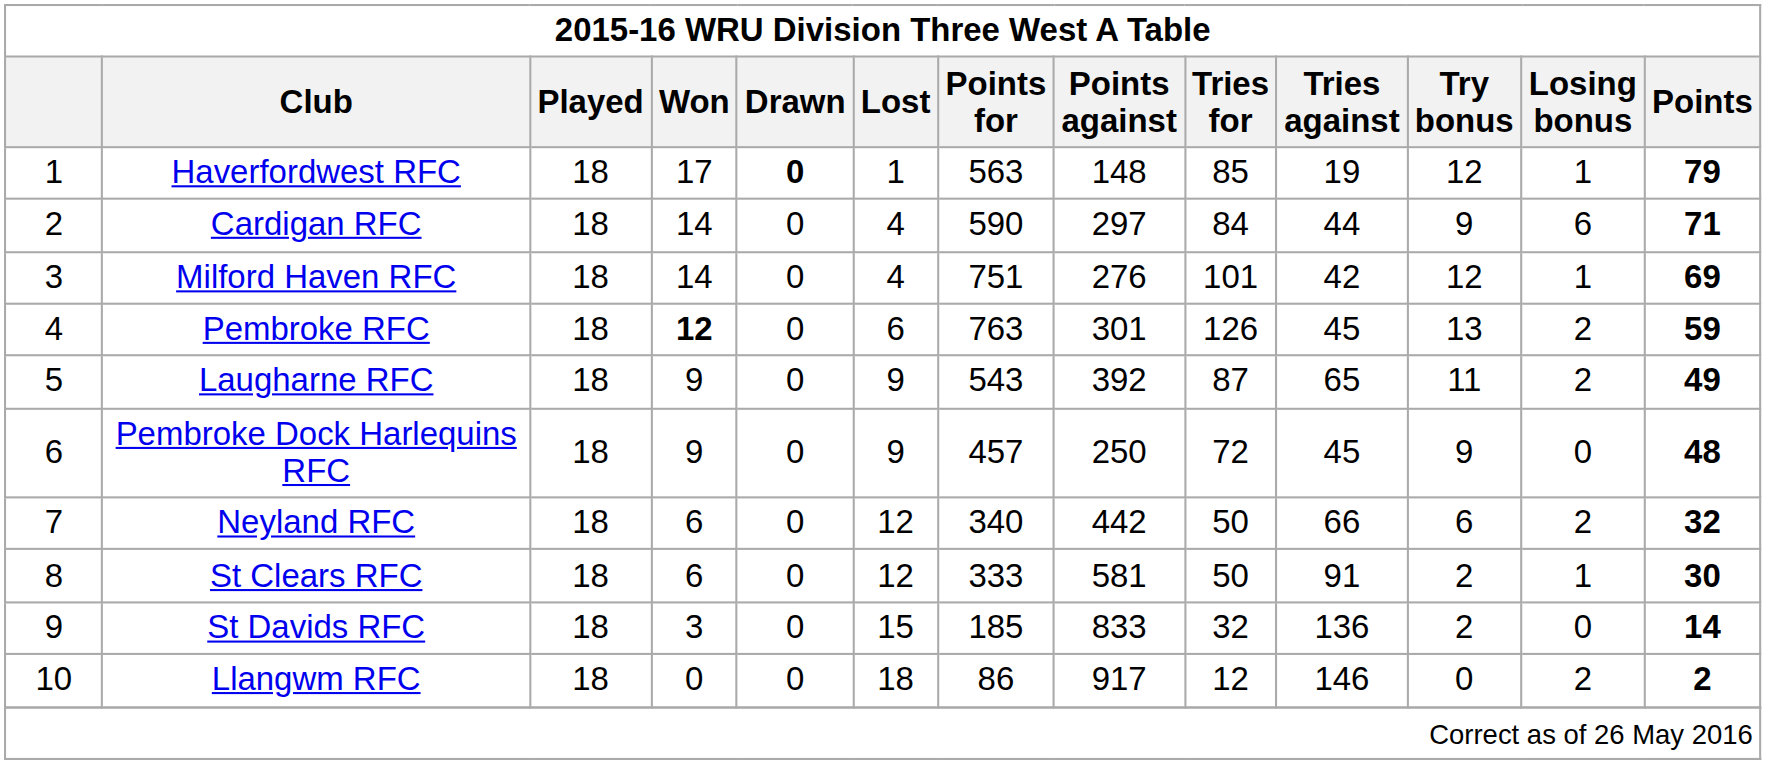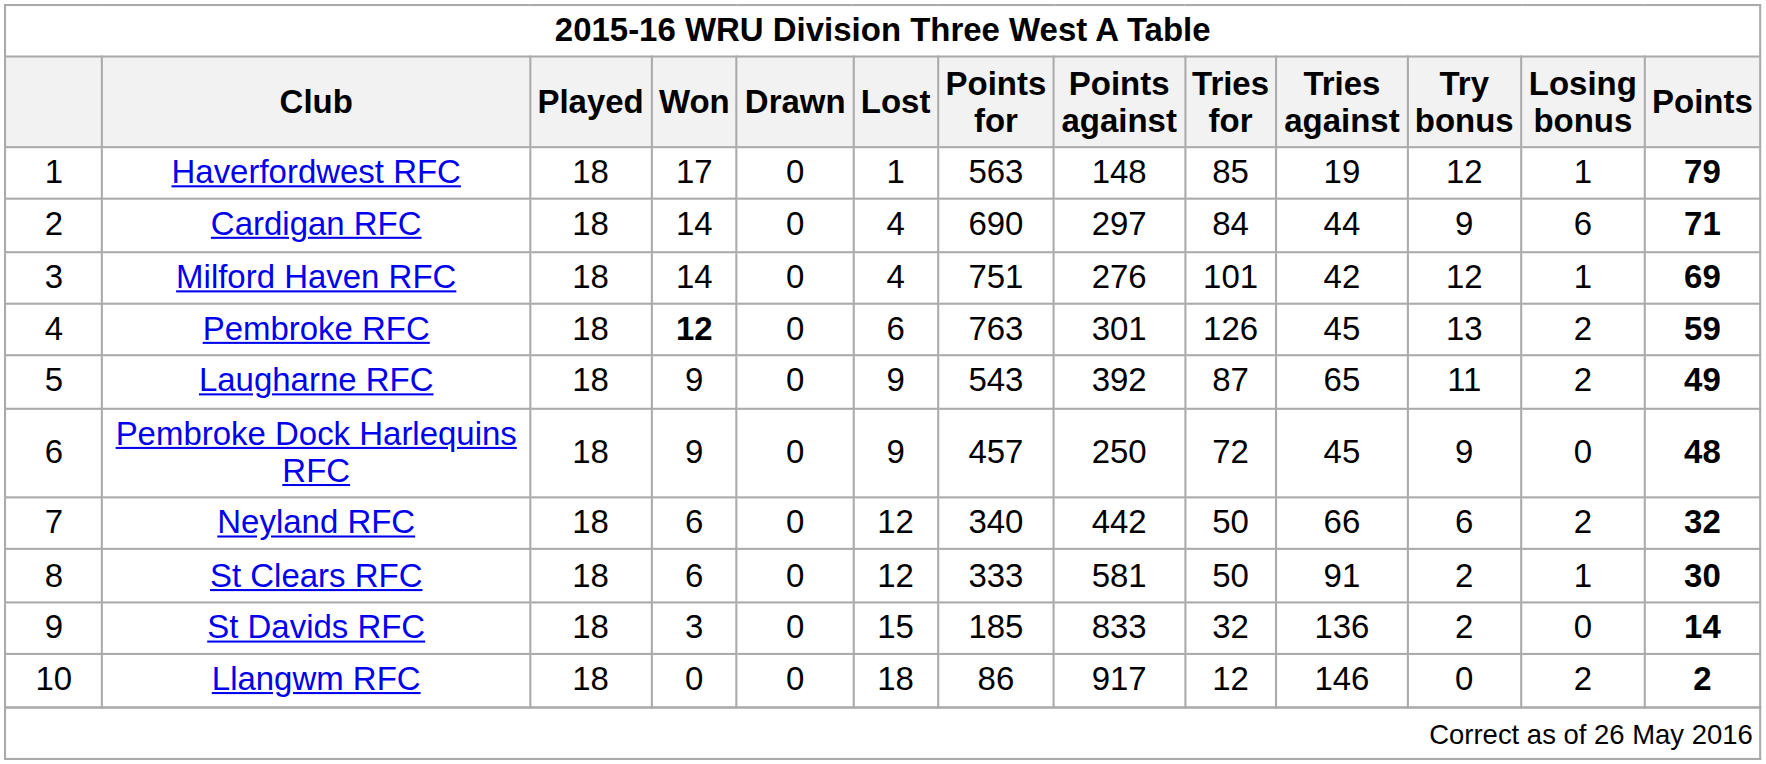 <table class="wikitable" style="text-align: center;">
 <tr>
 <td colspan="13" bgcolor="#FFFFFF" cellpadding="0" cellspacing="0"><strong>2015-16 WRU Division Three West A Table</strong></td>
 </tr>
 <tr>
 <th bgcolor="#efefef" width="40"></th>
 <th bgcolor="#efefef" width="200">Club</th>
 <th bgcolor="#efefef" width="20">Played</th>
 <th bgcolor="#efefef" width="20">Won</th>
 <th bgcolor="#efefef" width="20">Drawn</th>
 <th bgcolor="#efefef" width="20">Lost</th>
 <th bgcolor="#efefef" width="20">Points for</th>
 <th bgcolor="#efefef" width="20">Points against</th>
 <th bgcolor="#efefef" width="20">Tries for</th>
 <th bgcolor="#efefef" width="20">Tries against</th>
 <th bgcolor="#efefef" width="20">Try bonus</th>
 <th bgcolor="#efefef" width="20">Losing bonus</th>
 <th bgcolor="#efefef" width="20">Points</th>
 </tr>
 <tr bgcolor=#ffffff align=center>
 <td>1</td>
 <td><a href='#'>Haverfordwest RFC</a></td>
 <td>18</td>
 <td>17</td>
-<td><strong>0</strong></td>
+<td>0</td>
 <td>1</td>
 <td>563</td>
 <td>148</td>
 <td>85</td>
 <td>19</td>
 <td>12</td>
 <td>1</td>
 <td><strong> 79 </strong></td>
 </tr>
 <tr bgcolor=#ffffff align=center>
 <td>2</td>
 <td><a href='#'>Cardigan RFC</a></td>
 <td>18</td>
 <td>14</td>
 <td>0</td>
 <td>4</td>
-<td>590</td>
+<td>690</td>
 <td>297</td>
 <td>84</td>
 <td>44</td>
 <td>9</td>
 <td>6</td>
 <td><strong> 71 </strong></td>
 </tr>
 <tr bgcolor=#ffffff align=center>
 <td>3</td>
 <td><a href='#'>Milford Haven RFC</a></td>
 <td>18</td>
 <td>14</td>
 <td>0</td>
 <td>4</td>
 <td>751</td>
 <td>276</td>
 <td>101</td>
 <td>42</td>
 <td>12</td>
 <td>1</td>
 <td><strong> 69 </strong></td>
 </tr>
 <tr bgcolor=#ffffff align=center>
 <td>4</td>
 <td><a href='#'>Pembroke RFC</a></td>
 <td>18</td>
 <td><strong>12</strong></td>
 <td>0</td>
 <td>6</td>
 <td>763</td>
 <td>301</td>
 <td>126</td>
 <td>45</td>
 <td>13</td>
 <td>2</td>
 <td><strong> 59 </strong></td>
 </tr>
 <tr bgcolor=#ffffff align=center>
 <td>5</td>
 <td><a href='#'>Laugharne RFC</a></td>
 <td>18</td>
 <td>9</td>
 <td>0</td>
 <td>9</td>
 <td>543</td>
 <td>392</td>
 <td>87</td>
 <td>65</td>
 <td>11</td>
 <td>2</td>
 <td><strong> 49 </strong></td>
 </tr>
 <tr bgcolor=#ffffff align=center>
 <td>6</td>
 <td><a href='#'>Pembroke Dock Harlequins RFC</a></td>
 <td>18</td>
 <td>9</td>
 <td>0</td>
 <td>9</td>
 <td>457</td>
 <td>250</td>
 <td>72</td>
 <td>45</td>
 <td>9</td>
 <td>0</td>
 <td><strong> 48 </strong></td>
 </tr>
 <tr bgcolor=#ffffff align=center>
 <td>7</td>
 <td><a href='#'>Neyland RFC</a></td>
 <td>18</td>
 <td>6</td>
 <td>0</td>
 <td>12</td>
 <td>340</td>
 <td>442</td>
 <td>50</td>
 <td>66</td>
 <td>6</td>
 <td>2</td>
 <td><strong> 32 </strong></td>
 </tr>
 <tr bgcolor=#ffffff align=center>
 <td>8</td>
 <td><a href='#'>St Clears RFC</a></td>
 <td>18</td>
 <td>6</td>
 <td>0</td>
 <td>12</td>
 <td>333</td>
 <td>581</td>
 <td>50</td>
 <td>91</td>
 <td>2</td>
 <td>1</td>
 <td><strong> 30 </strong></td>
 </tr>
 <tr bgcolor=#ffffff align=center>
 <td>9</td>
 <td><a href='#'>St Davids RFC</a></td>
 <td>18</td>
 <td>3</td>
 <td>0</td>
 <td>15</td>
 <td>185</td>
 <td>833</td>
 <td>32</td>
 <td>136</td>
 <td>2</td>
 <td>0</td>
 <td><strong> 14 </strong></td>
 </tr>
 <tr bgcolor=#ffffff align=center>
 <td>10</td>
 <td><a href='#'>Llangwm RFC</a></td>
 <td>18</td>
 <td>0</td>
 <td>0</td>
 <td>18</td>
 <td>86</td>
 <td>917</td>
 <td>12</td>
 <td>146</td>
 <td>0</td>
 <td>2</td>
 <td><strong> 2 </strong></td>
 </tr>
 <tr bgcolor=#ffffff align=center>
 </tr>
 <tr>
 <td colspan="13" align="right" bgcolor="#FFFFFF" cellpadding="0" cellspacing="0"><small>Correct as of 26 May 2016</small></td>
 </tr>
 <tr>
 </tr>
 </table>
